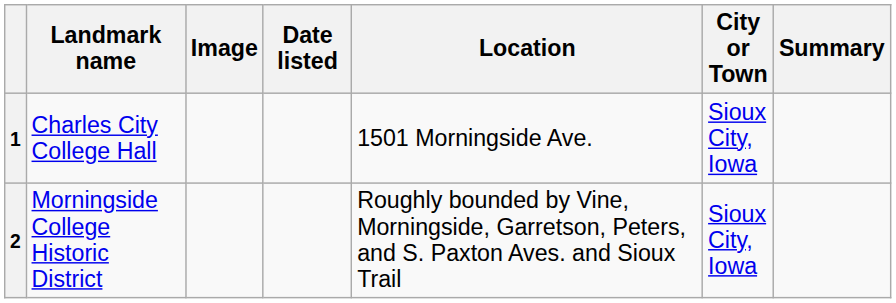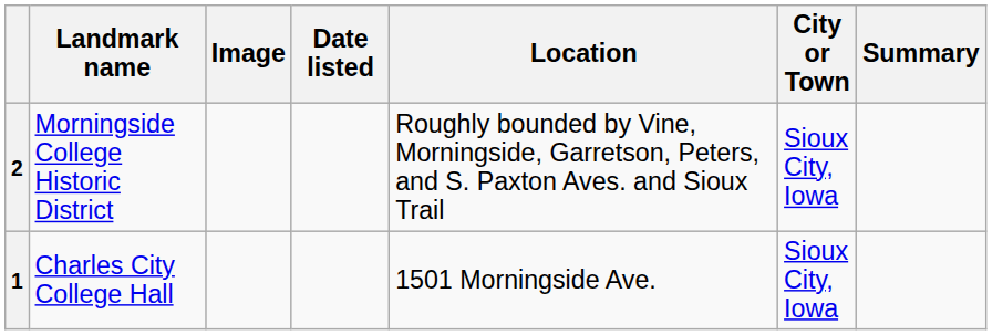 <table class="wikitable sortable" style="width:98%">
 <tr>
 <th width = 2% ></th>
 <th width = 18% ><strong>Landmark name</strong></th>
 <th width = 8% class="unsortable" ><strong>Image</strong></th>
 <th width = 10% ><strong>Date listed</strong></th>
 <th><strong>Location</strong></th>
 <th width = 8% ><strong>City or Town</strong></th>
 <th class="unsortable" ><strong>Summary</strong></th>
 </tr>
 <tr>
+<th><small>2</small></th>
+<td><a href='#'>Morningside College Historic District</a></td>
+<td></td>
+<td></td>
+<td>Roughly bounded by Vine, Morningside, Garretson, Peters, and S. Paxton Aves. and Sioux Trail<br><small></small></td>
+<td><a href='#'>Sioux City, Iowa</a></td>
+<td></td>
+</tr>
+<tr>
 <th><small>1</small></th>
 <td><a href='#'>Charles City College Hall</a></td>
 <td></td>
 <td></td>
 <td>1501 Morningside Ave.<br><small></small></td>
 <td><a href='#'>Sioux City, Iowa</a></td>
 <td></td>
 </tr>
-<tr>
-<th><small>2</small></th>
-<td><a href='#'>Morningside College Historic District</a></td>
-<td></td>
-<td></td>
-<td>Roughly bounded by Vine, Morningside, Garretson, Peters, and S. Paxton Aves. and Sioux Trail<br><small></small></td>
-<td><a href='#'>Sioux City, Iowa</a></td>
-<td></td>
-</tr>
 </table>
